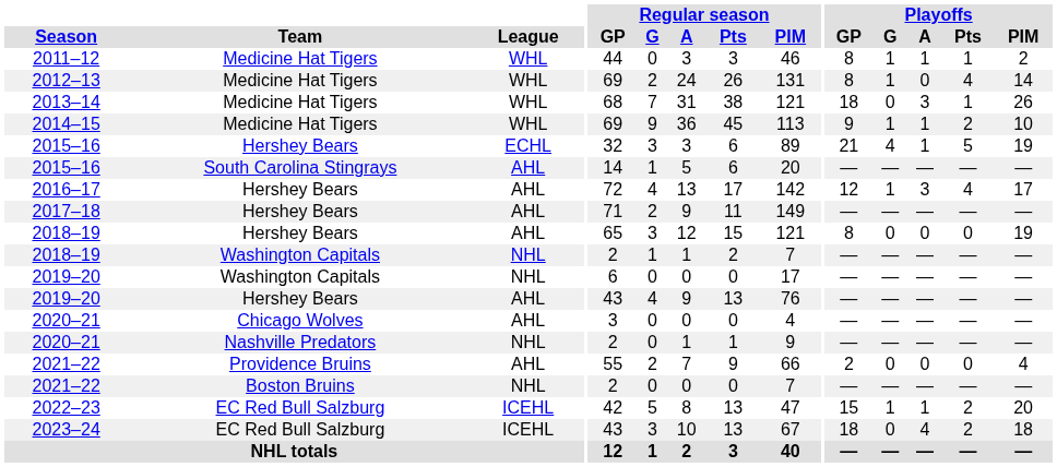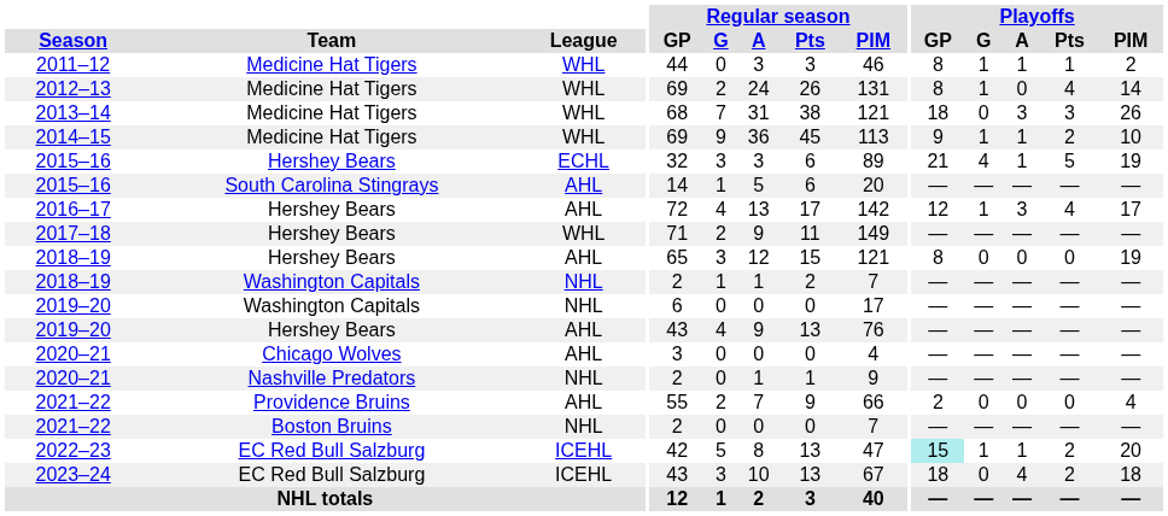 <table border="0" cellpadding="1" cellspacing="0" style="text-align:center; width:60em">
 <tr bgcolor="#e0e0e0">
 <th colspan="3" bgcolor="#ffffff"></th>
 <th rowspan="99" bgcolor="#ffffff"></th>
 <th colspan="5"><a href='#'>Regular season</a></th>
 <th rowspan="99" bgcolor="#ffffff"></th>
 <th colspan="5"><a href='#'>Playoffs</a></th>
 </tr>
 <tr bgcolor="#e0e0e0">
 <th><a href='#'>Season</a></th>
 <th>Team</th>
 <th>League</th>
 <th>GP</th>
 <th><a href='#'>G</a></th>
 <th><a href='#'>A</a></th>
 <th><a href='#'>Pts</a></th>
 <th><a href='#'>PIM</a></th>
 <th>GP</th>
 <th>G</th>
 <th>A</th>
 <th>Pts</th>
 <th>PIM</th>
 </tr>
 <tr>
 <td><a href='#'>2011–12</a></td>
 <td><a href='#'>Medicine Hat Tigers</a></td>
 <td><a href='#'>WHL</a></td>
 <td>44</td>
 <td>0</td>
 <td>3</td>
 <td>3</td>
 <td>46</td>
 <td>8</td>
 <td>1</td>
 <td>1</td>
 <td>1</td>
 <td>2</td>
 </tr>
 <tr bgcolor="#f0f0f0">
 <td><a href='#'>2012–13</a></td>
 <td>Medicine Hat Tigers</td>
 <td>WHL</td>
 <td>69</td>
 <td>2</td>
 <td>24</td>
 <td>26</td>
 <td>131</td>
 <td>8</td>
 <td>1</td>
 <td>0</td>
 <td>4</td>
 <td>14</td>
 </tr>
 <tr>
 <td><a href='#'>2013–14</a></td>
 <td>Medicine Hat Tigers</td>
 <td>WHL</td>
 <td>68</td>
 <td>7</td>
 <td>31</td>
 <td>38</td>
 <td>121</td>
 <td>18</td>
 <td>0</td>
 <td>3</td>
-<td>1</td>
+<td>3</td>
 <td>26</td>
 </tr>
 <tr bgcolor="#f0f0f0">
 <td><a href='#'>2014–15</a></td>
 <td>Medicine Hat Tigers</td>
 <td>WHL</td>
 <td>69</td>
 <td>9</td>
 <td>36</td>
 <td>45</td>
 <td>113</td>
 <td>9</td>
 <td>1</td>
 <td>1</td>
 <td>2</td>
 <td>10</td>
 </tr>
 <tr>
 <td><a href='#'>2015–16</a></td>
 <td><a href='#'>Hershey Bears</a></td>
 <td><a href='#'>ECHL</a></td>
 <td>32</td>
 <td>3</td>
 <td>3</td>
 <td>6</td>
 <td>89</td>
 <td>21</td>
 <td>4</td>
 <td>1</td>
 <td>5</td>
 <td>19</td>
 </tr>
 <tr bgcolor="#f0f0f0">
 <td><a href='#'>2015–16</a></td>
 <td><a href='#'>South Carolina Stingrays</a></td>
 <td><a href='#'>AHL</a></td>
 <td>14</td>
 <td>1</td>
 <td>5</td>
 <td>6</td>
 <td>20</td>
 <td>—</td>
 <td>—</td>
 <td>—</td>
 <td>—</td>
 <td>—</td>
 </tr>
 <tr>
 <td><a href='#'>2016–17</a></td>
 <td>Hershey Bears</td>
 <td>AHL</td>
 <td>72</td>
 <td>4</td>
 <td>13</td>
 <td>17</td>
 <td>142</td>
 <td>12</td>
 <td>1</td>
 <td>3</td>
 <td>4</td>
 <td>17</td>
 </tr>
 <tr bgcolor="#f0f0f0">
 <td><a href='#'>2017–18</a></td>
 <td>Hershey Bears</td>
-<td>AHL</td>
+<td>WHL</td>
 <td>71</td>
 <td>2</td>
 <td>9</td>
 <td>11</td>
 <td>149</td>
 <td>—</td>
 <td>—</td>
 <td>—</td>
 <td>—</td>
 <td>—</td>
 </tr>
 <tr>
 <td><a href='#'>2018–19</a></td>
 <td>Hershey Bears</td>
 <td>AHL</td>
 <td>65</td>
 <td>3</td>
 <td>12</td>
 <td>15</td>
 <td>121</td>
 <td>8</td>
 <td>0</td>
 <td>0</td>
 <td>0</td>
 <td>19</td>
 </tr>
 <tr bgcolor="#f0f0f0">
 <td><a href='#'>2018–19</a></td>
 <td><a href='#'>Washington Capitals</a></td>
 <td><a href='#'>NHL</a></td>
 <td>2</td>
 <td>1</td>
 <td>1</td>
 <td>2</td>
 <td>7</td>
 <td>—</td>
 <td>—</td>
 <td>—</td>
 <td>—</td>
 <td>—</td>
 </tr>
 <tr>
 <td><a href='#'>2019–20</a></td>
 <td>Washington Capitals</td>
 <td>NHL</td>
 <td>6</td>
 <td>0</td>
 <td>0</td>
 <td>0</td>
 <td>17</td>
 <td>—</td>
 <td>—</td>
 <td>—</td>
 <td>—</td>
 <td>—</td>
 </tr>
 <tr bgcolor="#f0f0f0">
 <td><a href='#'>2019–20</a></td>
 <td>Hershey Bears</td>
 <td>AHL</td>
 <td>43</td>
 <td>4</td>
 <td>9</td>
 <td>13</td>
 <td>76</td>
 <td>—</td>
 <td>—</td>
 <td>—</td>
 <td>—</td>
 <td>—</td>
 </tr>
 <tr>
 <td><a href='#'>2020–21</a></td>
 <td><a href='#'>Chicago Wolves</a></td>
 <td>AHL</td>
 <td>3</td>
 <td>0</td>
 <td>0</td>
 <td>0</td>
 <td>4</td>
 <td>—</td>
 <td>—</td>
 <td>—</td>
 <td>—</td>
 <td>—</td>
 </tr>
 <tr bgcolor="#f0f0f0">
 <td><a href='#'>2020–21</a></td>
 <td><a href='#'>Nashville Predators</a></td>
 <td>NHL</td>
 <td>2</td>
 <td>0</td>
 <td>1</td>
 <td>1</td>
 <td>9</td>
 <td>—</td>
 <td>—</td>
 <td>—</td>
 <td>—</td>
 <td>—</td>
 </tr>
 <tr>
 <td><a href='#'>2021–22</a></td>
 <td><a href='#'>Providence Bruins</a></td>
 <td>AHL</td>
 <td>55</td>
 <td>2</td>
 <td>7</td>
 <td>9</td>
 <td>66</td>
 <td>2</td>
 <td>0</td>
 <td>0</td>
 <td>0</td>
 <td>4</td>
 </tr>
 <tr bgcolor="#f0f0f0">
 <td><a href='#'>2021–22</a></td>
 <td><a href='#'>Boston Bruins</a></td>
 <td>NHL</td>
 <td>2</td>
 <td>0</td>
 <td>0</td>
 <td>0</td>
 <td>7</td>
 <td>—</td>
 <td>—</td>
 <td>—</td>
 <td>—</td>
 <td>—</td>
 </tr>
 <tr>
 <td><a href='#'>2022–23</a></td>
 <td><a href='#'>EC Red Bull Salzburg</a></td>
 <td><a href='#'>ICEHL</a></td>
 <td>42</td>
 <td>5</td>
 <td>8</td>
 <td>13</td>
 <td>47</td>
-<td>15</td>
+<td style="background: paleturquoise;">15</td>
 <td>1</td>
 <td>1</td>
 <td>2</td>
 <td>20</td>
 </tr>
 <tr bgcolor="#f0f0f0">
 <td><a href='#'>2023–24</a></td>
 <td>EC Red Bull Salzburg</td>
 <td>ICEHL</td>
 <td>43</td>
 <td>3</td>
 <td>10</td>
 <td>13</td>
 <td>67</td>
 <td>18</td>
 <td>0</td>
 <td>4</td>
 <td>2</td>
 <td>18</td>
 </tr>
 <tr bgcolor="#e0e0e0">
 <th colspan="3">NHL totals</th>
 <th>12</th>
 <th>1</th>
 <th>2</th>
 <th>3</th>
 <th>40</th>
 <th>—</th>
 <th>—</th>
 <th>—</th>
 <th>—</th>
 <th>—</th>
 </tr>
 </table>
